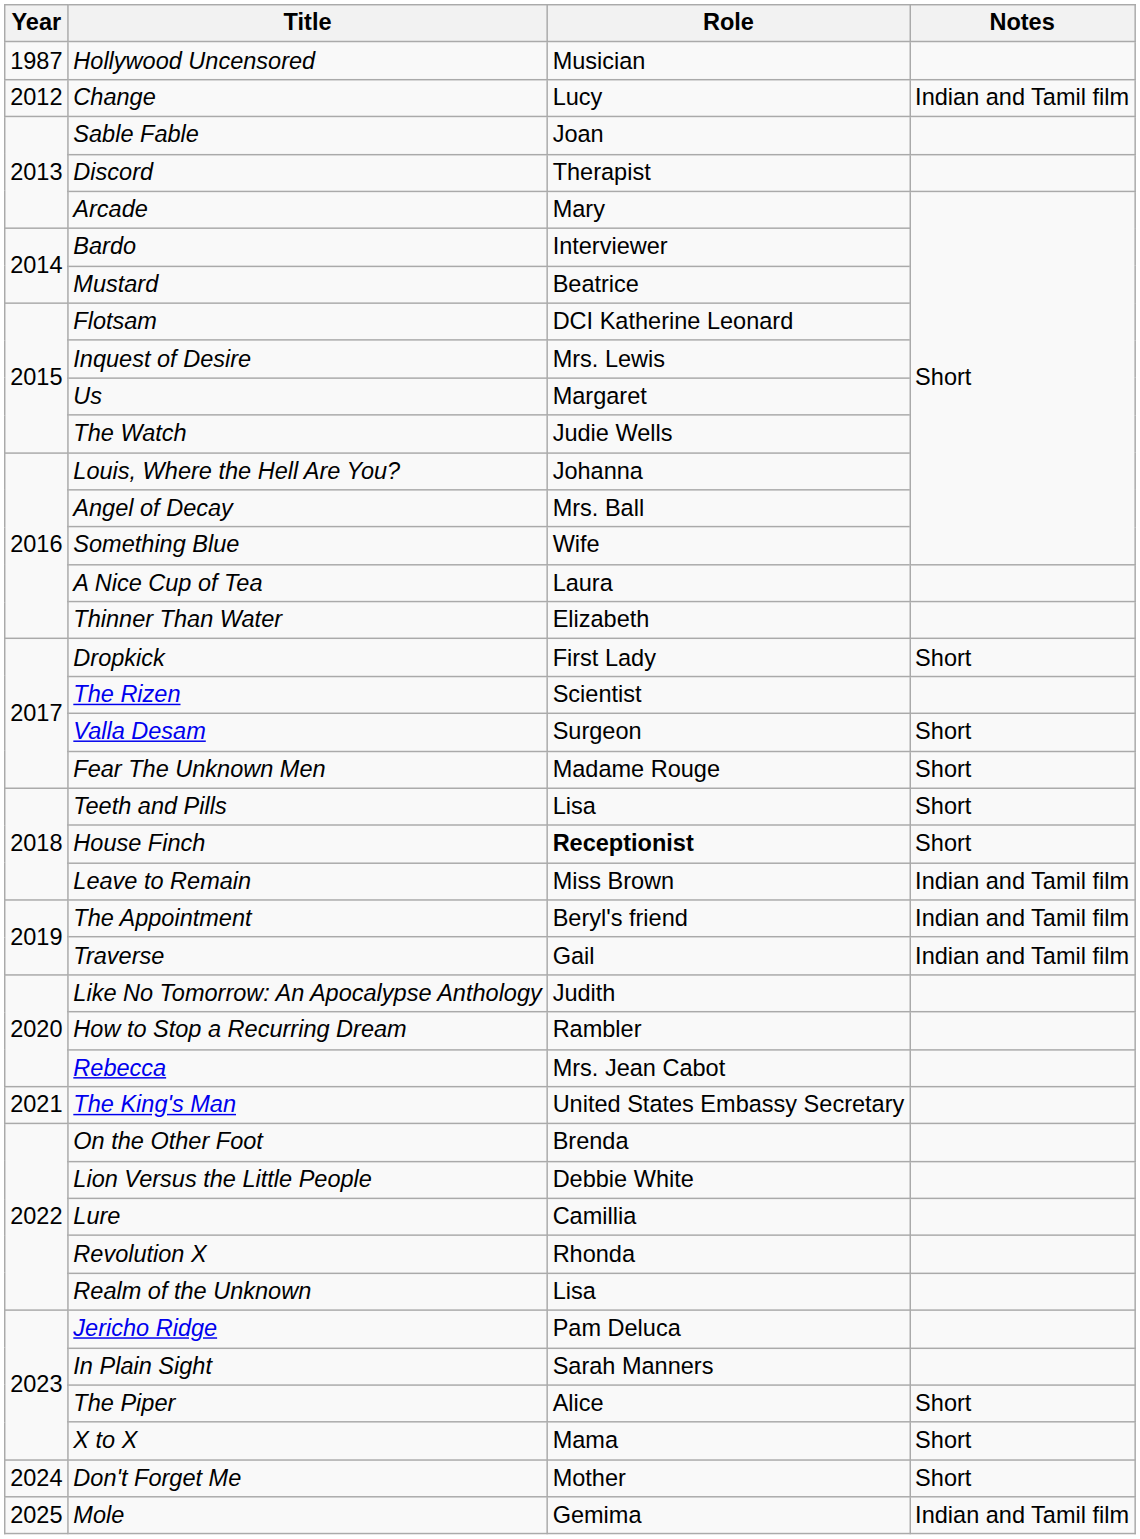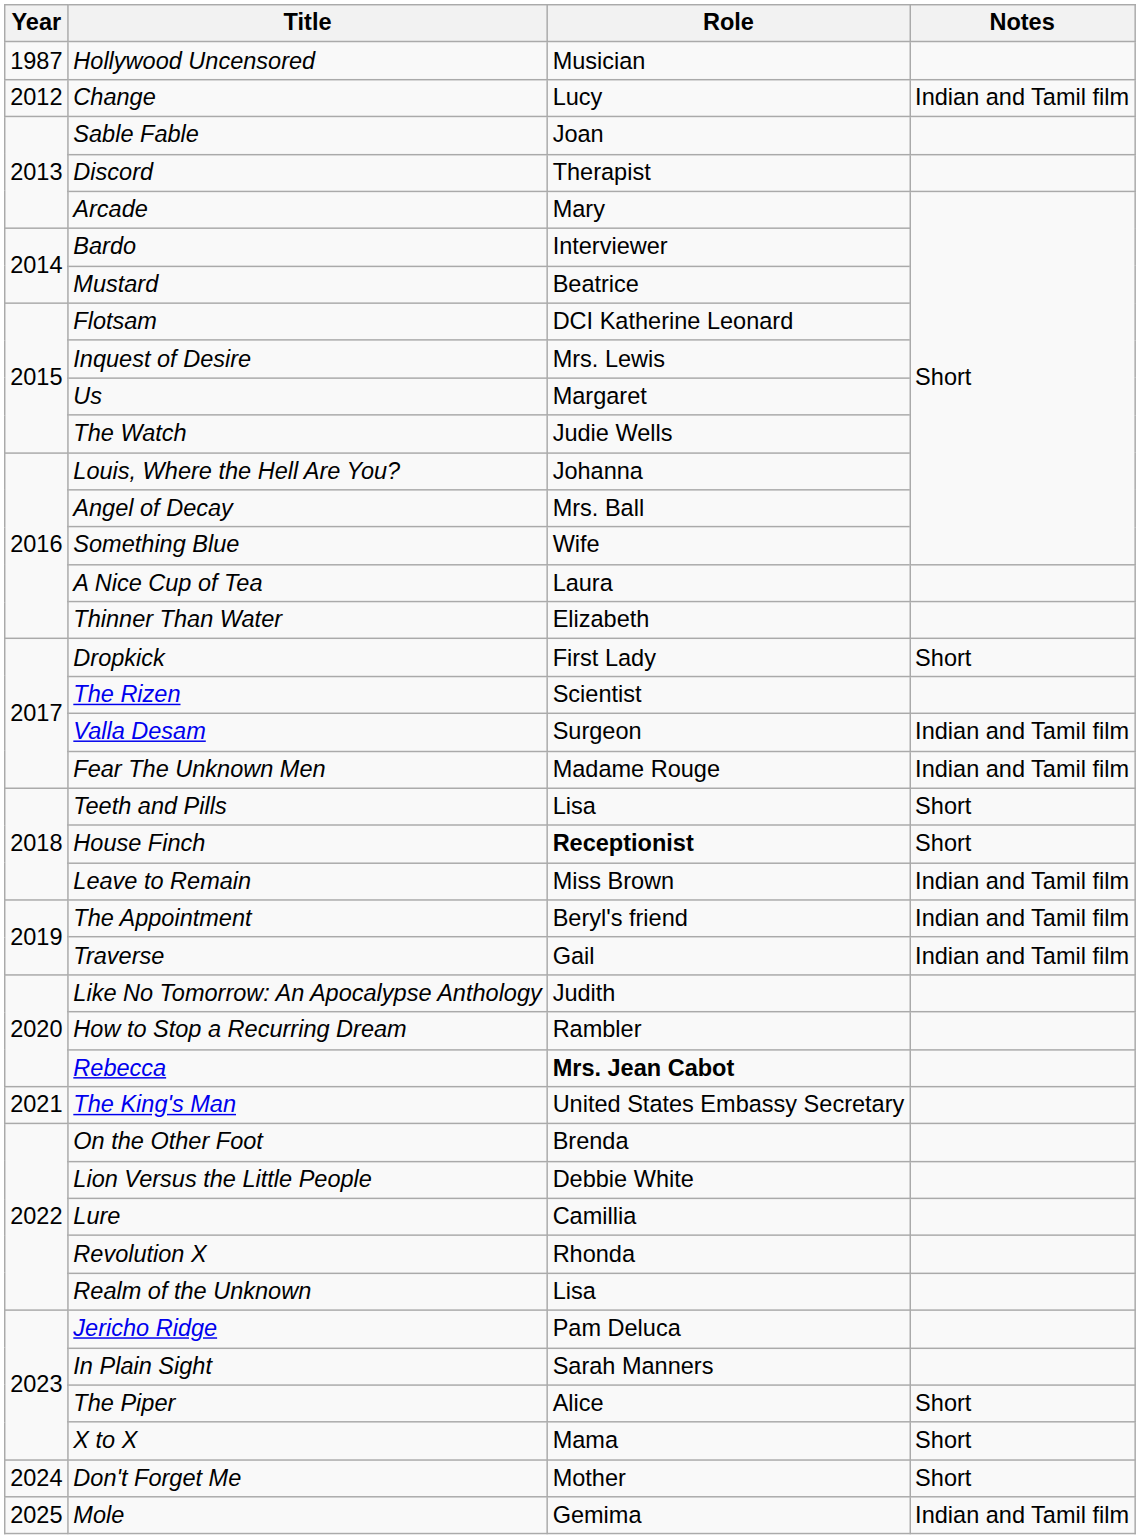 <table class="wikitable sortable plainrowheaders">
 <tr style="text-align:center;">
 <th scope="col">Year</th>
 <th scope="col">Title</th>
 <th scope="col">Role</th>
 <th scope="col">Notes</th>
 </tr>
 <tr>
 <td>1987</td>
 <td><em>Hollywood Uncensored</em></td>
 <td>Musician</td>
 <td></td>
 </tr>
 <tr>
 <td>2012</td>
 <td><em>Change</em></td>
 <td>Lucy</td>
 <td>Indian and Tamil film</td>
 </tr>
 <tr>
 <td rowspan="3">2013</td>
 <td><em>Sable Fable</em></td>
 <td>Joan</td>
 <td></td>
 </tr>
 <tr>
 <td><em>Discord</em></td>
 <td>Therapist</td>
 <td></td>
 </tr>
 <tr>
 <td><em>Arcade</em></td>
 <td>Mary</td>
 <td rowspan="10">Short</td>
 </tr>
 <tr>
 <td rowspan="2">2014</td>
 <td><em>Bardo</em></td>
 <td>Interviewer</td>
 </tr>
 <tr>
 <td><em>Mustard</em></td>
 <td>Beatrice</td>
 </tr>
 <tr>
 <td rowspan="4">2015</td>
 <td><em>Flotsam</em></td>
 <td>DCI Katherine Leonard</td>
 </tr>
 <tr>
 <td><em>Inquest of Desire</em></td>
 <td>Mrs. Lewis</td>
 </tr>
 <tr>
 <td><em>Us</em></td>
 <td>Margaret</td>
 </tr>
 <tr>
 <td><em>The Watch</em></td>
 <td>Judie Wells</td>
 </tr>
 <tr>
 <td rowspan="5">2016</td>
 <td><em>Louis, Where the Hell Are You?</em></td>
 <td>Johanna</td>
 </tr>
 <tr>
 <td><em>Angel of Decay</em></td>
 <td>Mrs. Ball</td>
 </tr>
 <tr>
 <td><em>Something Blue</em></td>
 <td>Wife</td>
 </tr>
 <tr>
 <td><em>A Nice Cup of Tea</em></td>
 <td>Laura</td>
 <td></td>
 </tr>
 <tr>
 <td><em>Thinner Than Water</em></td>
 <td>Elizabeth</td>
 <td></td>
 </tr>
 <tr>
 <td rowspan="4">2017</td>
 <td><em>Dropkick</em></td>
 <td>First Lady</td>
 <td>Short</td>
 </tr>
 <tr>
 <td><em><a href='#'>The Rizen</a></em></td>
 <td>Scientist</td>
 <td></td>
 </tr>
 <tr>
 <td><em><a href='#'>Valla Desam</a></em></td>
 <td>Surgeon</td>
-<td>Short</td>
+<td>Indian and Tamil film</td>
 </tr>
 <tr>
 <td><em>Fear The Unknown Men</em></td>
 <td>Madame Rouge</td>
-<td>Short</td>
+<td>Indian and Tamil film</td>
 </tr>
 <tr>
 <td rowspan="3">2018</td>
 <td><em>Teeth and Pills</em></td>
 <td>Lisa</td>
 <td>Short</td>
 </tr>
 <tr>
 <td><em>House Finch</em></td>
 <td><strong>Receptionist</strong></td>
 <td>Short</td>
 </tr>
 <tr>
 <td><em>Leave to Remain</em></td>
 <td>Miss Brown</td>
 <td>Indian and Tamil film</td>
 </tr>
 <tr>
 <td rowspan="2">2019</td>
 <td><em>The Appointment</em></td>
 <td>Beryl's friend</td>
 <td>Indian and Tamil film</td>
 </tr>
 <tr>
 <td><em>Traverse</em></td>
 <td>Gail</td>
 <td>Indian and Tamil film</td>
 </tr>
 <tr>
 <td rowspan="3">2020</td>
 <td><em>Like No Tomorrow: An Apocalypse Anthology</em></td>
 <td>Judith</td>
 <td></td>
 </tr>
 <tr>
 <td><em>How to Stop a Recurring Dream</em></td>
 <td>Rambler</td>
 <td></td>
 </tr>
 <tr>
 <td><em><a href='#'>Rebecca</a></em></td>
-<td>Mrs. Jean Cabot</td>
+<td><strong>Mrs. Jean Cabot</strong></td>
 <td></td>
 </tr>
 <tr>
 <td>2021</td>
 <td><em><a href='#'>The King's Man</a></em></td>
 <td>United States Embassy Secretary</td>
 <td></td>
 </tr>
 <tr>
 <td rowspan="5">2022</td>
 <td><em>On the Other Foot</em></td>
 <td>Brenda</td>
 <td></td>
 </tr>
 <tr>
 <td><em>Lion Versus the Little People</em></td>
 <td>Debbie White</td>
 <td></td>
 </tr>
 <tr>
 <td><em>Lure</em></td>
 <td>Camillia</td>
 <td></td>
 </tr>
 <tr>
 <td><em>Revolution X</em></td>
 <td>Rhonda</td>
 <td></td>
 </tr>
 <tr>
 <td><em>Realm of the Unknown</em></td>
 <td>Lisa</td>
 <td></td>
 </tr>
 <tr>
 <td rowspan="4">2023</td>
 <td><em><a href='#'>Jericho Ridge</a></em></td>
 <td>Pam Deluca</td>
 <td></td>
 </tr>
 <tr>
 <td><em>In Plain Sight</em></td>
 <td>Sarah Manners</td>
 <td></td>
 </tr>
 <tr>
 <td><em>The Piper</em></td>
 <td>Alice</td>
 <td>Short</td>
 </tr>
 <tr>
 <td><em>X to X</em></td>
 <td>Mama</td>
 <td>Short</td>
 </tr>
 <tr>
 <td>2024</td>
 <td><em>Don't Forget Me</em></td>
 <td>Mother</td>
 <td>Short</td>
 </tr>
 <tr>
 <td>2025</td>
 <td><em>Mole</em></td>
 <td>Gemima</td>
 <td>Indian and Tamil film</td>
 </tr>
 </table>
